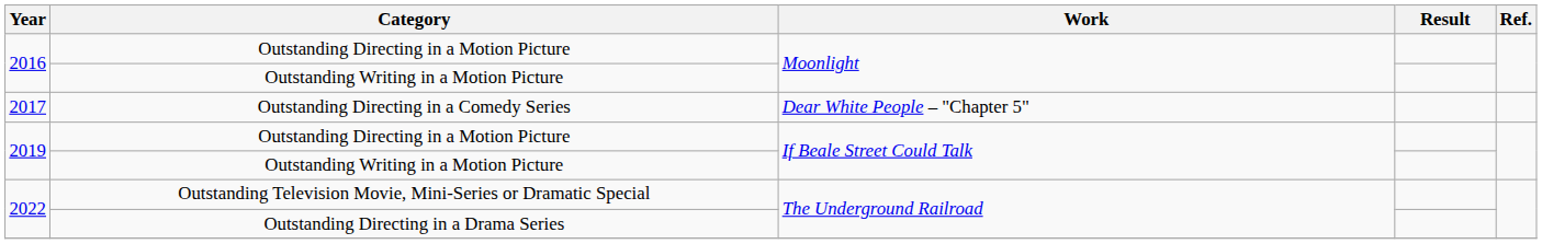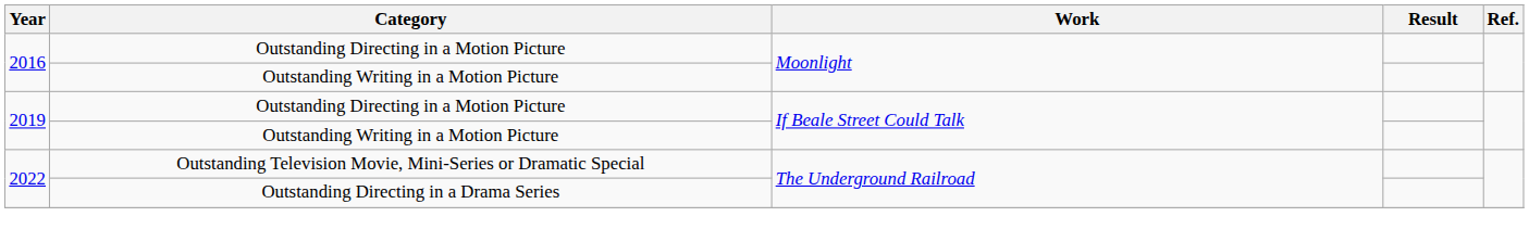 <table class="wikitable">
 <tr>
 <th scope="col" style="width:1em;">Year</th>
 <th scope="col" style="width:39em;">Category</th>
 <th scope="col" style="width:33em;">Work</th>
 <th scope="col" style="width:5em;">Result</th>
 <th>Ref.</th>
 </tr>
 <tr>
 <td rowspan="2" align="center"><a href='#'>2016</a></td>
 <td align="center">Outstanding Directing in a Motion Picture</td>
 <td rowspan="2"><em><a href='#'>Moonlight</a></em></td>
 <td></td>
 <td rowspan="2"></td>
 </tr>
 <tr>
 <td align="center">Outstanding Writing in a Motion Picture</td>
-<td></td>
-</tr>
-<tr>
-<td align="center"><a href='#'>2017</a></td>
-<td align="center">Outstanding Directing in a Comedy Series</td>
-<td><em><a href='#'>Dear White People</a></em> – "Chapter 5"</td>
-<td></td>
 <td></td>
 </tr>
 <tr>
 <td rowspan="2" align="center"><a href='#'>2019</a></td>
 <td align="center">Outstanding Directing in a Motion Picture</td>
 <td rowspan="2"><em><a href='#'>If Beale Street Could Talk</a></em></td>
 <td></td>
 <td rowspan="2"></td>
 </tr>
 <tr>
 <td align="center">Outstanding Writing in a Motion Picture</td>
 <td></td>
 </tr>
 <tr>
 <td rowspan="2" align="center"><a href='#'>2022</a></td>
 <td align="center">Outstanding Television Movie, Mini-Series or Dramatic Special</td>
 <td rowspan="2"><em><a href='#'>The Underground Railroad</a></em></td>
 <td></td>
 <td rowspan="2"></td>
 </tr>
 <tr>
 <td align="center">Outstanding Directing in a Drama Series</td>
 <td></td>
 </tr>
 <tr>
 </tr>
 </table>
